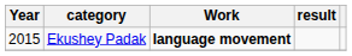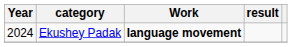 <table class="wikitable">
 <tr>
 <th>Year</th>
 <th>category</th>
 <th>Work</th>
 <th>result</th>
 <th></th>
 </tr>
 <tr>
-<td>2015</td>
+<td>2024</td>
 <td><a href='#'>Ekushey Padak</a></td>
 <td><strong>language movement</strong></td>
 <td></td>
 <td></td>
 </tr>
 <tr>
 </tr>
 </table>
